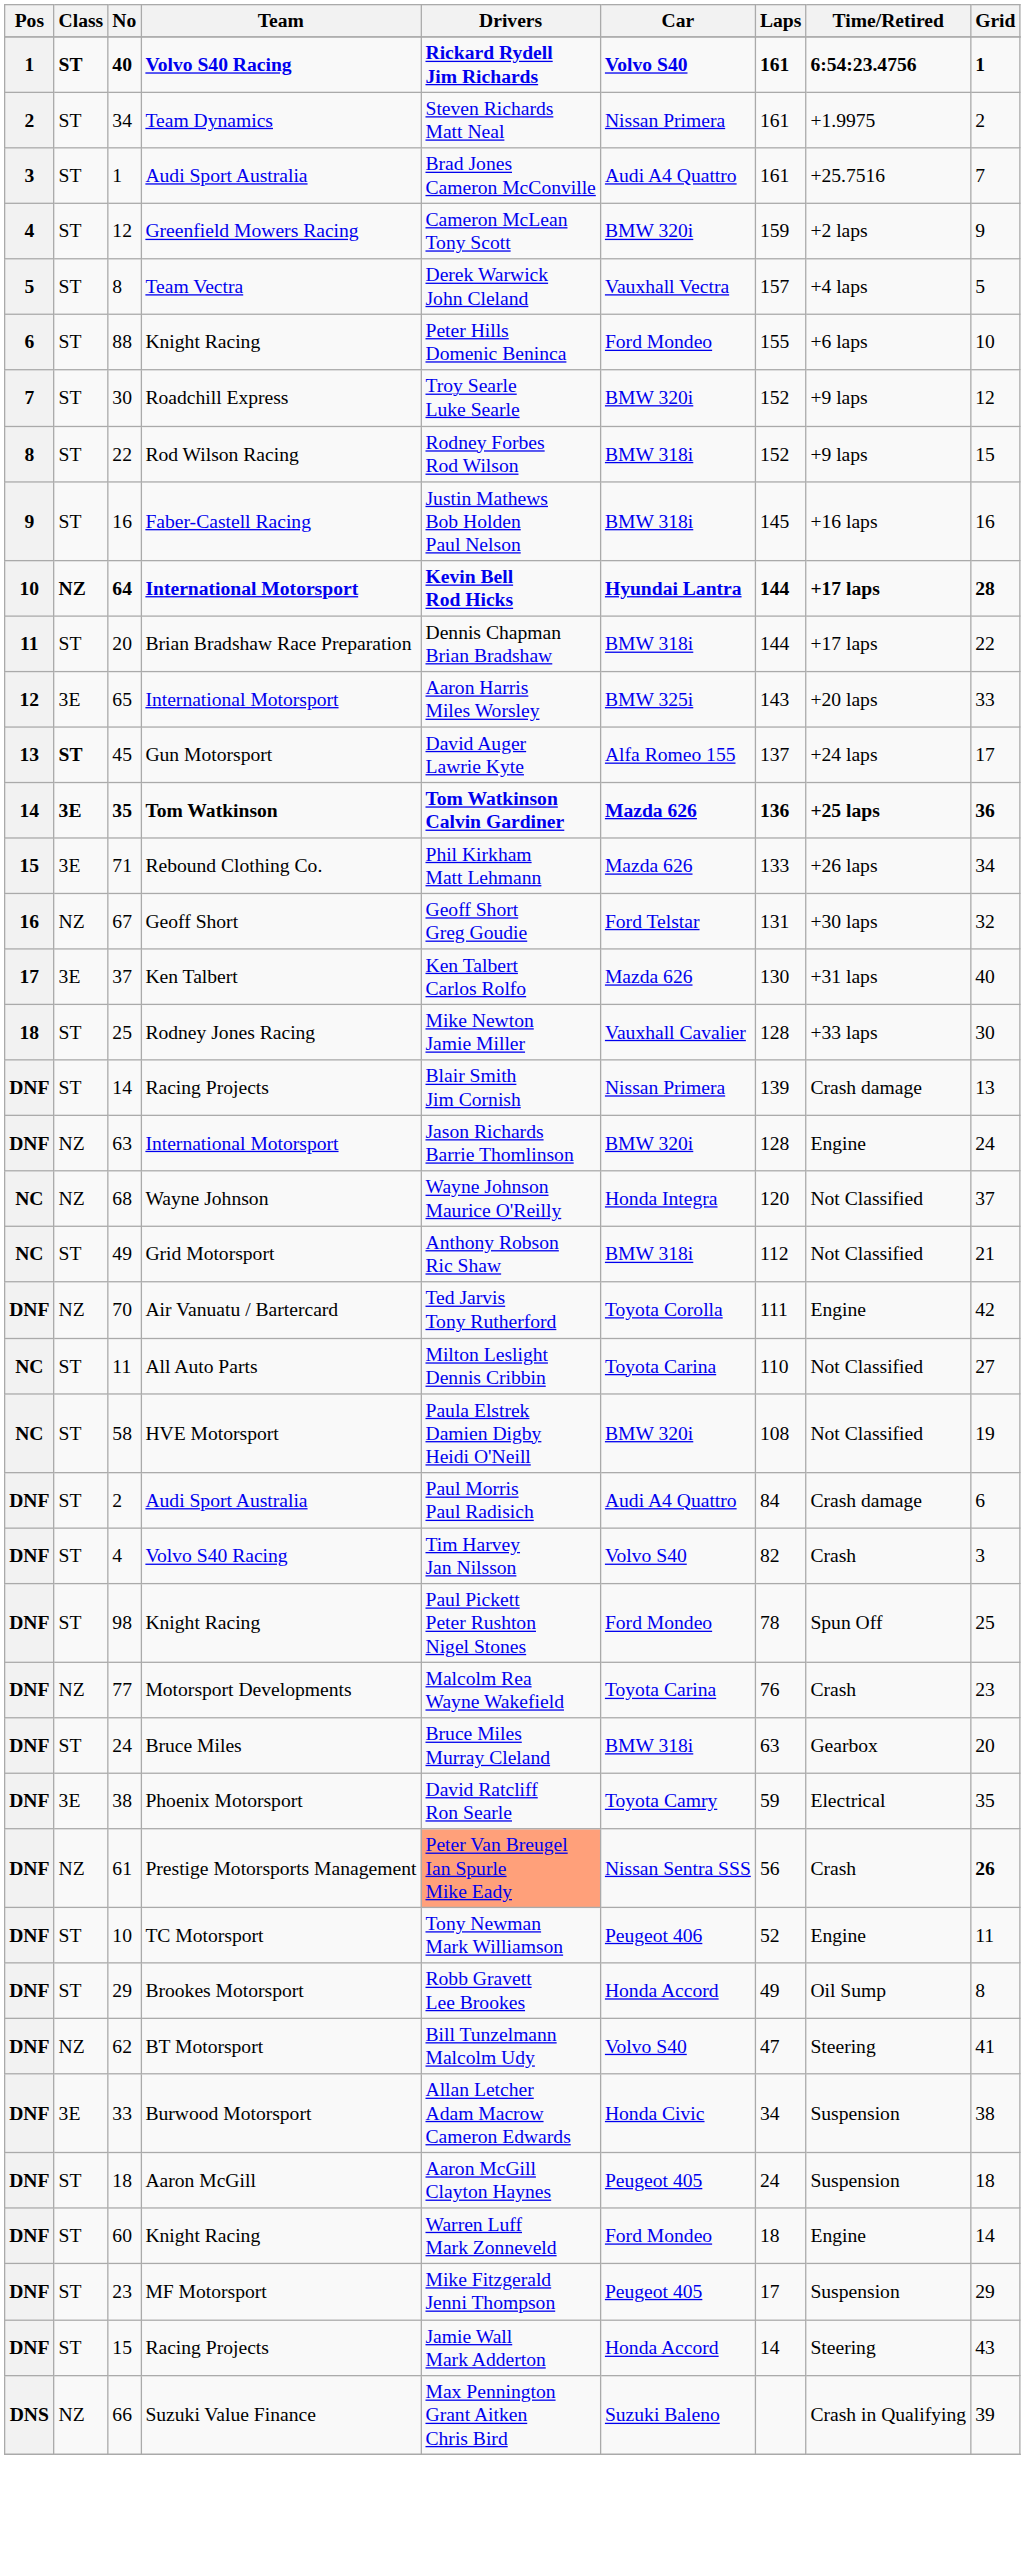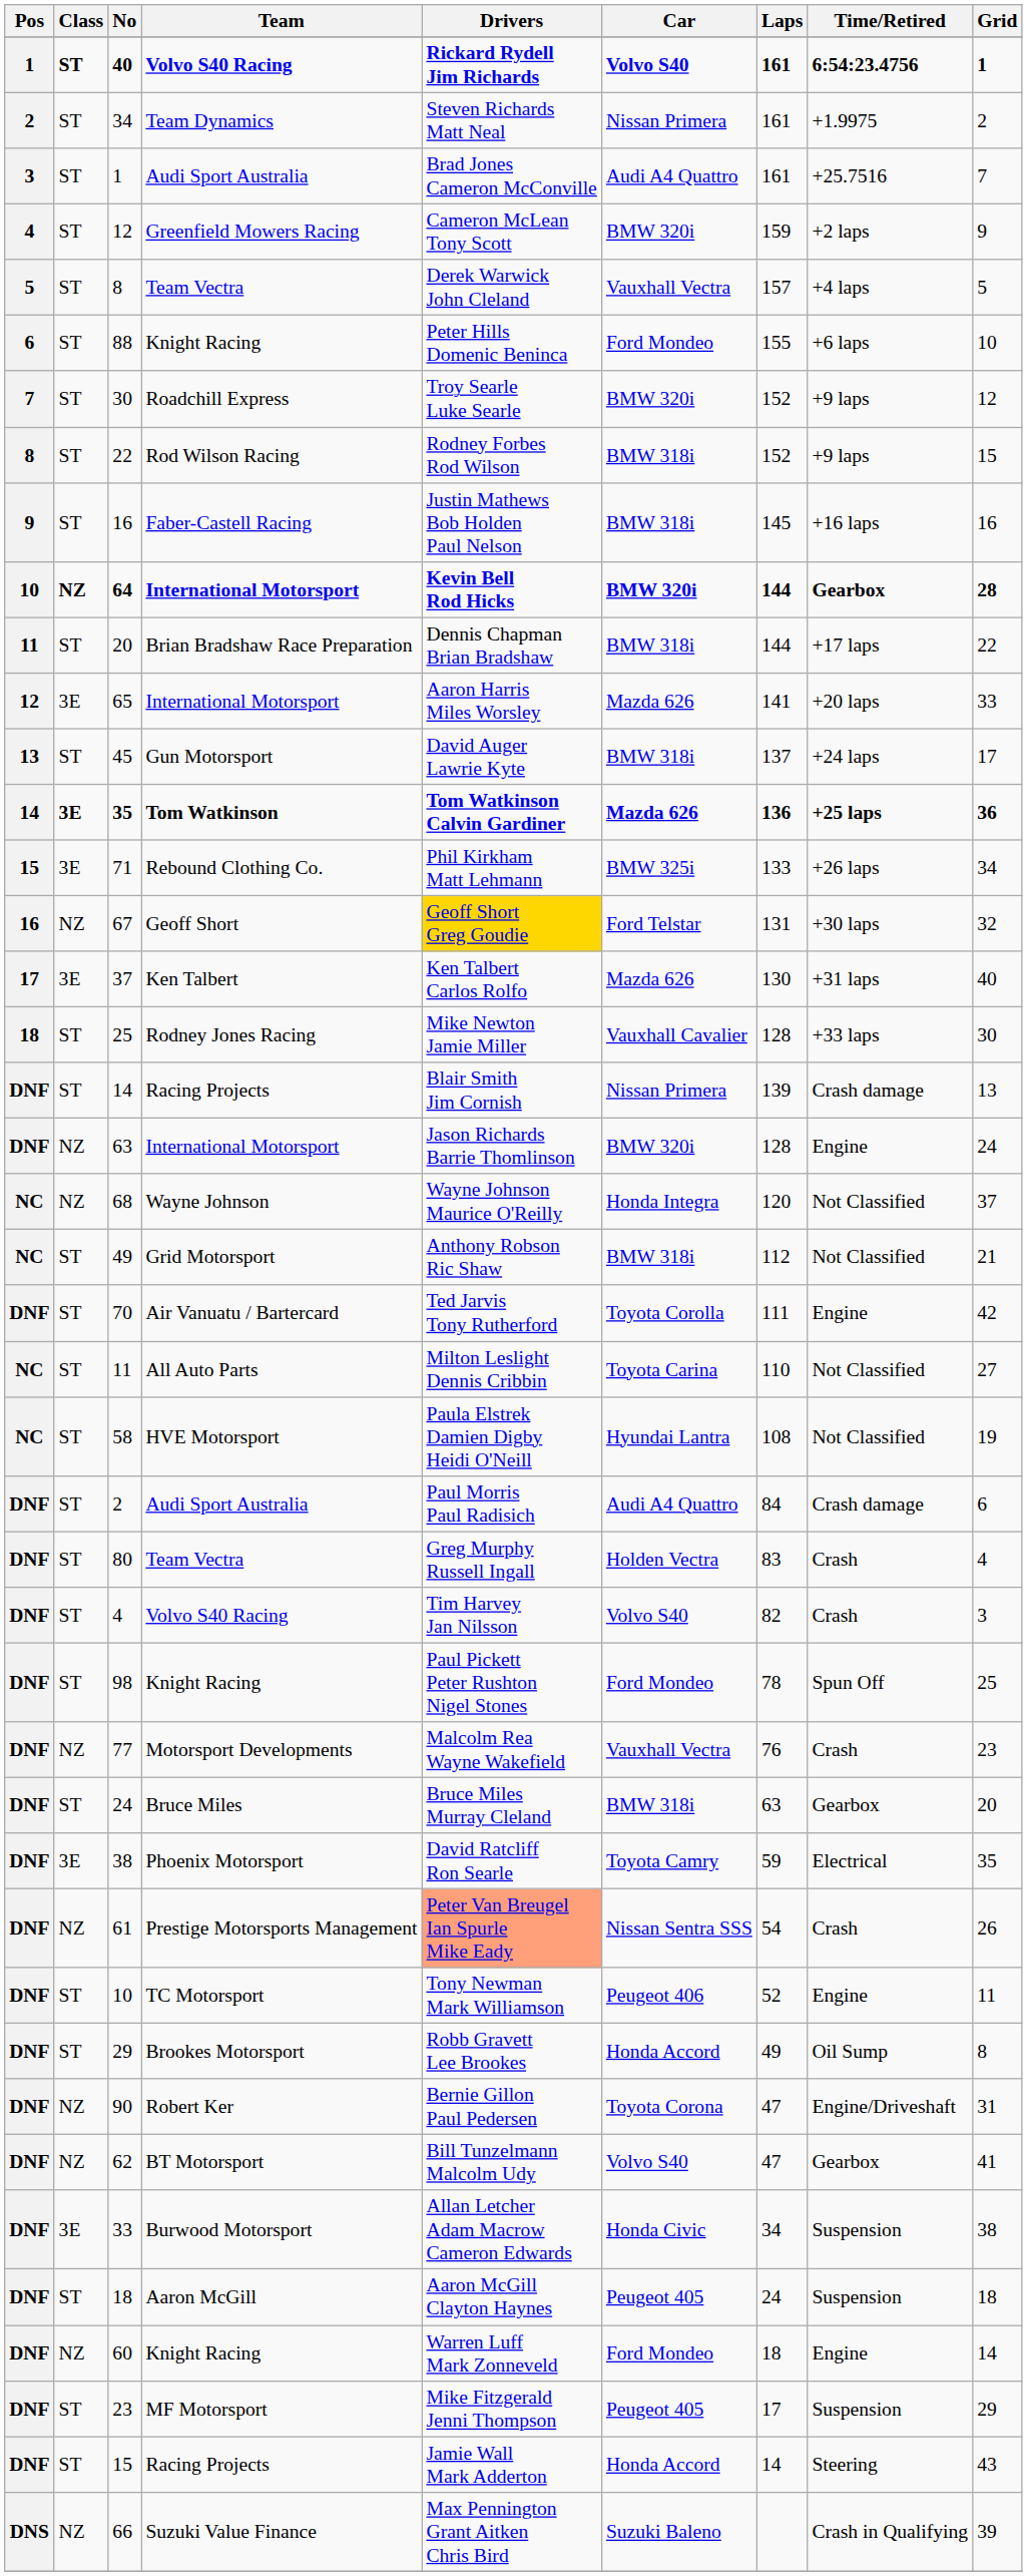 <table class="wikitable sortable" style="font-size: 95%;">
 <tr>
 <th>Pos</th>
 <th>Class</th>
 <th>No</th>
 <th>Team</th>
 <th>Drivers</th>
 <th>Car</th>
 <th>Laps</th>
 <th>Time/Retired</th>
 <th>Grid</th>
 </tr>
 <tr>
 </tr>
 <tr style="font-weight:bold">
 <th>1</th>
 <td>ST</td>
 <td>40</td>
 <td><a href='#'>Volvo S40 Racing</a></td>
 <td> <a href='#'>Rickard Rydell</a><br> <a href='#'>Jim Richards</a></td>
 <td><a href='#'>Volvo S40</a></td>
 <td>161</td>
 <td>6:54:23.4756</td>
 <td>1</td>
 </tr>
 <tr>
 <th>2</th>
 <td>ST</td>
 <td>34</td>
 <td><a href='#'>Team Dynamics</a></td>
 <td> <a href='#'>Steven Richards</a><br> <a href='#'>Matt Neal</a></td>
 <td><a href='#'>Nissan Primera</a></td>
 <td>161</td>
 <td>+1.9975</td>
 <td>2</td>
 </tr>
 <tr>
 <th>3</th>
 <td>ST</td>
 <td>1</td>
 <td><a href='#'>Audi Sport Australia</a></td>
 <td> <a href='#'>Brad Jones</a><br> <a href='#'>Cameron McConville</a></td>
 <td><a href='#'>Audi A4 Quattro</a></td>
 <td>161</td>
 <td>+25.7516</td>
 <td>7</td>
 </tr>
 <tr>
 <th>4</th>
 <td>ST</td>
 <td>12</td>
 <td><a href='#'>Greenfield Mowers Racing</a></td>
 <td> <a href='#'>Cameron McLean</a><br> <a href='#'>Tony Scott</a></td>
 <td><a href='#'>BMW 320i</a></td>
 <td>159</td>
 <td>+2 laps</td>
 <td>9</td>
 </tr>
 <tr>
 <th>5</th>
 <td>ST</td>
 <td>8</td>
 <td><a href='#'>Team Vectra</a></td>
 <td> <a href='#'>Derek Warwick</a><br> <a href='#'>John Cleland</a></td>
 <td><a href='#'>Vauxhall Vectra</a></td>
 <td>157</td>
 <td>+4 laps</td>
 <td>5</td>
 </tr>
 <tr>
 <th>6</th>
 <td>ST</td>
 <td>88</td>
 <td>Knight Racing</td>
 <td> <a href='#'>Peter Hills</a><br> <a href='#'>Domenic Beninca</a></td>
 <td><a href='#'>Ford Mondeo</a></td>
 <td>155</td>
 <td>+6 laps</td>
 <td>10</td>
 </tr>
 <tr>
 <th>7</th>
 <td>ST</td>
 <td>30</td>
 <td>Roadchill Express</td>
 <td> <a href='#'>Troy Searle</a><br> <a href='#'>Luke Searle</a></td>
 <td><a href='#'>BMW 320i</a></td>
 <td>152</td>
 <td>+9 laps</td>
 <td>12</td>
 </tr>
 <tr>
 <th>8</th>
 <td>ST</td>
 <td>22</td>
 <td>Rod Wilson Racing</td>
 <td> <a href='#'>Rodney Forbes</a><br> <a href='#'>Rod Wilson</a></td>
 <td><a href='#'>BMW 318i</a></td>
 <td>152</td>
 <td>+9 laps</td>
 <td>15</td>
 </tr>
 <tr>
 <th>9</th>
 <td>ST</td>
 <td>16</td>
 <td><a href='#'>Faber-Castell Racing</a></td>
 <td> <a href='#'>Justin Mathews</a><br> <a href='#'>Bob Holden</a><br> <a href='#'>Paul Nelson</a></td>
 <td><a href='#'>BMW 318i</a></td>
 <td>145</td>
 <td>+16 laps</td>
 <td>16</td>
 </tr>
 <tr style="font-weight:bold">
 <th>10</th>
 <td>NZ</td>
 <td>64</td>
 <td><a href='#'>International Motorsport</a></td>
 <td> <a href='#'>Kevin Bell</a><br> <a href='#'>Rod Hicks</a></td>
-<td><a href='#'>Hyundai Lantra</a></td>
+<td><a href='#'>BMW 320i</a></td>
 <td>144</td>
-<td>+17 laps</td>
+<td>Gearbox</td>
 <td>28</td>
 </tr>
 <tr>
 <th>11</th>
 <td>ST</td>
 <td>20</td>
 <td>Brian Bradshaw Race Preparation</td>
 <td> Dennis Chapman<br> <a href='#'>Brian Bradshaw</a></td>
 <td><a href='#'>BMW 318i</a></td>
 <td>144</td>
 <td>+17 laps</td>
 <td>22</td>
 </tr>
 <tr>
 <th>12</th>
 <td>3E</td>
 <td>65</td>
 <td><a href='#'>International Motorsport</a></td>
 <td> <a href='#'>Aaron Harris</a><br> <a href='#'>Miles Worsley</a></td>
-<td><a href='#'>BMW 325i</a></td>
-<td>143</td>
+<td><a href='#'>Mazda 626</a></td>
+<td>141</td>
 <td>+20 laps</td>
 <td>33</td>
 </tr>
 <tr>
 <th>13</th>
-<td><strong>ST</strong></td>
+<td>ST</td>
 <td>45</td>
 <td>Gun Motorsport</td>
 <td> <a href='#'>David Auger</a><br> <a href='#'>Lawrie Kyte</a></td>
-<td><a href='#'>Alfa Romeo 155</a></td>
+<td><a href='#'>BMW 318i</a></td>
 <td>137</td>
 <td>+24 laps</td>
 <td>17</td>
 </tr>
 <tr style="font-weight:bold">
 <th>14</th>
 <td>3E</td>
 <td>35</td>
 <td>Tom Watkinson</td>
 <td> <a href='#'>Tom Watkinson</a><br> <a href='#'>Calvin Gardiner</a></td>
 <td><a href='#'>Mazda 626</a></td>
 <td>136</td>
 <td>+25 laps</td>
 <td>36</td>
 </tr>
 <tr>
 <th>15</th>
 <td>3E</td>
 <td>71</td>
 <td>Rebound Clothing Co.</td>
 <td> <a href='#'>Phil Kirkham</a><br> <a href='#'>Matt Lehmann</a></td>
-<td><a href='#'>Mazda 626</a></td>
+<td><a href='#'>BMW 325i</a></td>
 <td>133</td>
 <td>+26 laps</td>
 <td>34</td>
 </tr>
 <tr>
 <th>16</th>
 <td>NZ</td>
 <td>67</td>
 <td>Geoff Short</td>
-<td> <a href='#'>Geoff Short</a><br> <a href='#'>Greg Goudie</a></td>
+<td style="background: gold;"> <a href='#'>Geoff Short</a><br> <a href='#'>Greg Goudie</a></td>
 <td><a href='#'>Ford Telstar</a></td>
 <td>131</td>
 <td>+30 laps</td>
 <td>32</td>
 </tr>
 <tr>
 <th>17</th>
 <td>3E</td>
 <td>37</td>
 <td>Ken Talbert</td>
 <td> <a href='#'>Ken Talbert</a><br> <a href='#'>Carlos Rolfo</a></td>
 <td><a href='#'>Mazda 626</a></td>
 <td>130</td>
 <td>+31 laps</td>
 <td>40</td>
 </tr>
 <tr>
 <th>18</th>
 <td>ST</td>
 <td>25</td>
 <td>Rodney Jones Racing</td>
 <td> <a href='#'>Mike Newton</a><br> <a href='#'>Jamie Miller</a></td>
 <td><a href='#'>Vauxhall Cavalier</a></td>
 <td>128</td>
 <td>+33 laps</td>
 <td>30</td>
 </tr>
 <tr>
 <th>DNF</th>
 <td>ST</td>
 <td>14</td>
 <td>Racing Projects</td>
 <td> <a href='#'>Blair Smith</a><br> <a href='#'>Jim Cornish</a></td>
 <td><a href='#'>Nissan Primera</a></td>
 <td>139</td>
 <td>Crash damage</td>
 <td>13</td>
 </tr>
 <tr>
 <th>DNF</th>
 <td>NZ</td>
 <td>63</td>
 <td><a href='#'>International Motorsport</a></td>
 <td> <a href='#'>Jason Richards</a><br> <a href='#'>Barrie Thomlinson</a></td>
 <td><a href='#'>BMW 320i</a></td>
 <td>128</td>
 <td>Engine</td>
 <td>24</td>
 </tr>
 <tr>
 <th>NC</th>
 <td>NZ</td>
 <td>68</td>
 <td>Wayne Johnson</td>
 <td> <a href='#'>Wayne Johnson</a><br> <a href='#'>Maurice O'Reilly</a></td>
 <td><a href='#'>Honda Integra</a></td>
 <td>120</td>
 <td>Not Classified</td>
 <td>37</td>
 </tr>
 <tr>
 <th>NC</th>
 <td>ST</td>
 <td>49</td>
 <td>Grid Motorsport</td>
 <td> <a href='#'>Anthony Robson</a><br> <a href='#'>Ric Shaw</a></td>
 <td><a href='#'>BMW 318i</a></td>
 <td>112</td>
 <td>Not Classified</td>
 <td>21</td>
 </tr>
 <tr>
 <th>DNF</th>
-<td>NZ</td>
+<td>ST</td>
 <td>70</td>
 <td>Air Vanuatu / Bartercard</td>
 <td> <a href='#'>Ted Jarvis</a><br> <a href='#'>Tony Rutherford</a></td>
 <td><a href='#'>Toyota Corolla</a></td>
 <td>111</td>
 <td>Engine</td>
 <td>42</td>
 </tr>
 <tr>
 <th>NC</th>
 <td>ST</td>
 <td>11</td>
 <td>All Auto Parts</td>
 <td> <a href='#'>Milton Leslight</a><br> <a href='#'>Dennis Cribbin</a></td>
 <td><a href='#'>Toyota Carina</a></td>
 <td>110</td>
 <td>Not Classified</td>
 <td>27</td>
 </tr>
 <tr>
 <th>NC</th>
 <td>ST</td>
 <td>58</td>
 <td>HVE Motorsport</td>
 <td> <a href='#'>Paula Elstrek</a><br> <a href='#'>Damien Digby</a><br> <a href='#'>Heidi O'Neill</a></td>
-<td><a href='#'>BMW 320i</a></td>
+<td><a href='#'>Hyundai Lantra</a></td>
 <td>108</td>
 <td>Not Classified</td>
 <td>19</td>
 </tr>
 <tr>
 <th>DNF</th>
 <td>ST</td>
 <td>2</td>
 <td><a href='#'>Audi Sport Australia</a></td>
 <td> <a href='#'>Paul Morris</a><br> <a href='#'>Paul Radisich</a></td>
 <td><a href='#'>Audi A4 Quattro</a></td>
 <td>84</td>
 <td>Crash damage</td>
 <td>6</td>
+</tr>
+<tr>
+<th>DNF</th>
+<td>ST</td>
+<td>80</td>
+<td><a href='#'>Team Vectra</a></td>
+<td> <a href='#'>Greg Murphy</a><br> <a href='#'>Russell Ingall</a></td>
+<td><a href='#'>Holden Vectra</a></td>
+<td>83</td>
+<td>Crash</td>
+<td>4</td>
 </tr>
 <tr>
 <th>DNF</th>
 <td>ST</td>
 <td>4</td>
 <td><a href='#'>Volvo S40 Racing</a></td>
 <td> <a href='#'>Tim Harvey</a><br> <a href='#'>Jan Nilsson</a></td>
 <td><a href='#'>Volvo S40</a></td>
 <td>82</td>
 <td>Crash</td>
 <td>3</td>
 </tr>
 <tr>
 <th>DNF</th>
 <td>ST</td>
 <td>98</td>
 <td>Knight Racing</td>
 <td> <a href='#'>Paul Pickett</a><br> <a href='#'>Peter Rushton</a><br> <a href='#'>Nigel Stones</a></td>
 <td><a href='#'>Ford Mondeo</a></td>
 <td>78</td>
 <td>Spun Off</td>
 <td>25</td>
 </tr>
 <tr>
 <th>DNF</th>
 <td>NZ</td>
 <td>77</td>
 <td>Motorsport Developments</td>
 <td> <a href='#'>Malcolm Rea</a><br> <a href='#'>Wayne Wakefield</a></td>
-<td><a href='#'>Toyota Carina</a></td>
+<td><a href='#'>Vauxhall Vectra</a></td>
 <td>76</td>
 <td>Crash</td>
 <td>23</td>
 </tr>
 <tr>
 <th>DNF</th>
 <td>ST</td>
 <td>24</td>
 <td>Bruce Miles</td>
 <td> <a href='#'>Bruce Miles</a><br> <a href='#'>Murray Cleland</a></td>
 <td><a href='#'>BMW 318i</a></td>
 <td>63</td>
 <td>Gearbox</td>
 <td>20</td>
 </tr>
 <tr>
 <th>DNF</th>
 <td>3E</td>
 <td>38</td>
 <td>Phoenix Motorsport</td>
 <td> <a href='#'>David Ratcliff</a><br> <a href='#'>Ron Searle</a></td>
 <td><a href='#'>Toyota Camry</a></td>
 <td>59</td>
 <td>Electrical</td>
 <td>35</td>
 </tr>
 <tr>
 <th>DNF</th>
 <td>NZ</td>
 <td>61</td>
 <td>Prestige Motorsports Management</td>
 <td style="background: lightsalmon;"> <a href='#'>Peter Van Breugel</a><br> <a href='#'>Ian Spurle</a><br> <a href='#'>Mike Eady</a></td>
 <td><a href='#'>Nissan Sentra SSS</a></td>
-<td>56</td>
+<td>54</td>
 <td>Crash</td>
-<td><strong>26</strong></td>
+<td>26</td>
 </tr>
 <tr>
 <th>DNF</th>
 <td>ST</td>
 <td>10</td>
 <td>TC Motorsport</td>
 <td> <a href='#'>Tony Newman</a><br> <a href='#'>Mark Williamson</a></td>
 <td><a href='#'>Peugeot 406</a></td>
 <td>52</td>
 <td>Engine</td>
 <td>11</td>
 </tr>
 <tr>
 <th>DNF</th>
 <td>ST</td>
 <td>29</td>
 <td>Brookes Motorsport</td>
 <td> <a href='#'>Robb Gravett</a><br> <a href='#'>Lee Brookes</a></td>
 <td><a href='#'>Honda Accord</a></td>
 <td>49</td>
 <td>Oil Sump</td>
 <td>8</td>
 </tr>
 <tr>
 <th>DNF</th>
 <td>NZ</td>
+<td>90</td>
+<td>Robert Ker</td>
+<td> <a href='#'>Bernie Gillon</a><br> <a href='#'>Paul Pedersen</a></td>
+<td><a href='#'>Toyota Corona</a></td>
+<td>47</td>
+<td>Engine/Driveshaft</td>
+<td>31</td>
+</tr>
+<tr>
+<th>DNF</th>
+<td>NZ</td>
 <td>62</td>
 <td>BT Motorsport</td>
 <td> <a href='#'>Bill Tunzelmann</a><br> <a href='#'>Malcolm Udy</a></td>
 <td><a href='#'>Volvo S40</a></td>
 <td>47</td>
-<td>Steering</td>
+<td>Gearbox</td>
 <td>41</td>
 </tr>
 <tr>
 <th>DNF</th>
 <td>3E</td>
 <td>33</td>
 <td>Burwood Motorsport</td>
 <td> <a href='#'>Allan Letcher</a><br> <a href='#'>Adam Macrow</a><br> <a href='#'>Cameron Edwards</a></td>
 <td><a href='#'>Honda Civic</a></td>
 <td>34</td>
 <td>Suspension</td>
 <td>38</td>
 </tr>
 <tr>
 <th>DNF</th>
 <td>ST</td>
 <td>18</td>
 <td>Aaron McGill</td>
 <td> <a href='#'>Aaron McGill</a><br> <a href='#'>Clayton Haynes</a></td>
 <td><a href='#'>Peugeot 405</a></td>
 <td>24</td>
 <td>Suspension</td>
 <td>18</td>
 </tr>
 <tr>
 <th>DNF</th>
-<td>ST</td>
+<td>NZ</td>
 <td>60</td>
 <td>Knight Racing</td>
 <td> <a href='#'>Warren Luff</a><br> <a href='#'>Mark Zonneveld</a></td>
 <td><a href='#'>Ford Mondeo</a></td>
 <td>18</td>
 <td>Engine</td>
 <td>14</td>
 </tr>
 <tr>
 <th>DNF</th>
 <td>ST</td>
 <td>23</td>
 <td>MF Motorsport</td>
 <td> <a href='#'>Mike Fitzgerald</a><br> <a href='#'>Jenni Thompson</a></td>
 <td><a href='#'>Peugeot 405</a></td>
 <td>17</td>
 <td>Suspension</td>
 <td>29</td>
 </tr>
 <tr>
 <th>DNF</th>
 <td>ST</td>
 <td>15</td>
 <td>Racing Projects</td>
 <td> <a href='#'>Jamie Wall</a><br> <a href='#'>Mark Adderton</a></td>
 <td><a href='#'>Honda Accord</a></td>
 <td>14</td>
 <td>Steering</td>
 <td>43</td>
 </tr>
 <tr>
 <th>DNS</th>
 <td>NZ</td>
 <td>66</td>
 <td>Suzuki Value Finance</td>
 <td> <a href='#'>Max Pennington</a><br> <a href='#'>Grant Aitken</a><br> <a href='#'>Chris Bird</a></td>
 <td><a href='#'>Suzuki Baleno</a></td>
 <td></td>
 <td>Crash in Qualifying</td>
 <td>39</td>
 </tr>
 <tr>
 </tr>
 </table>
